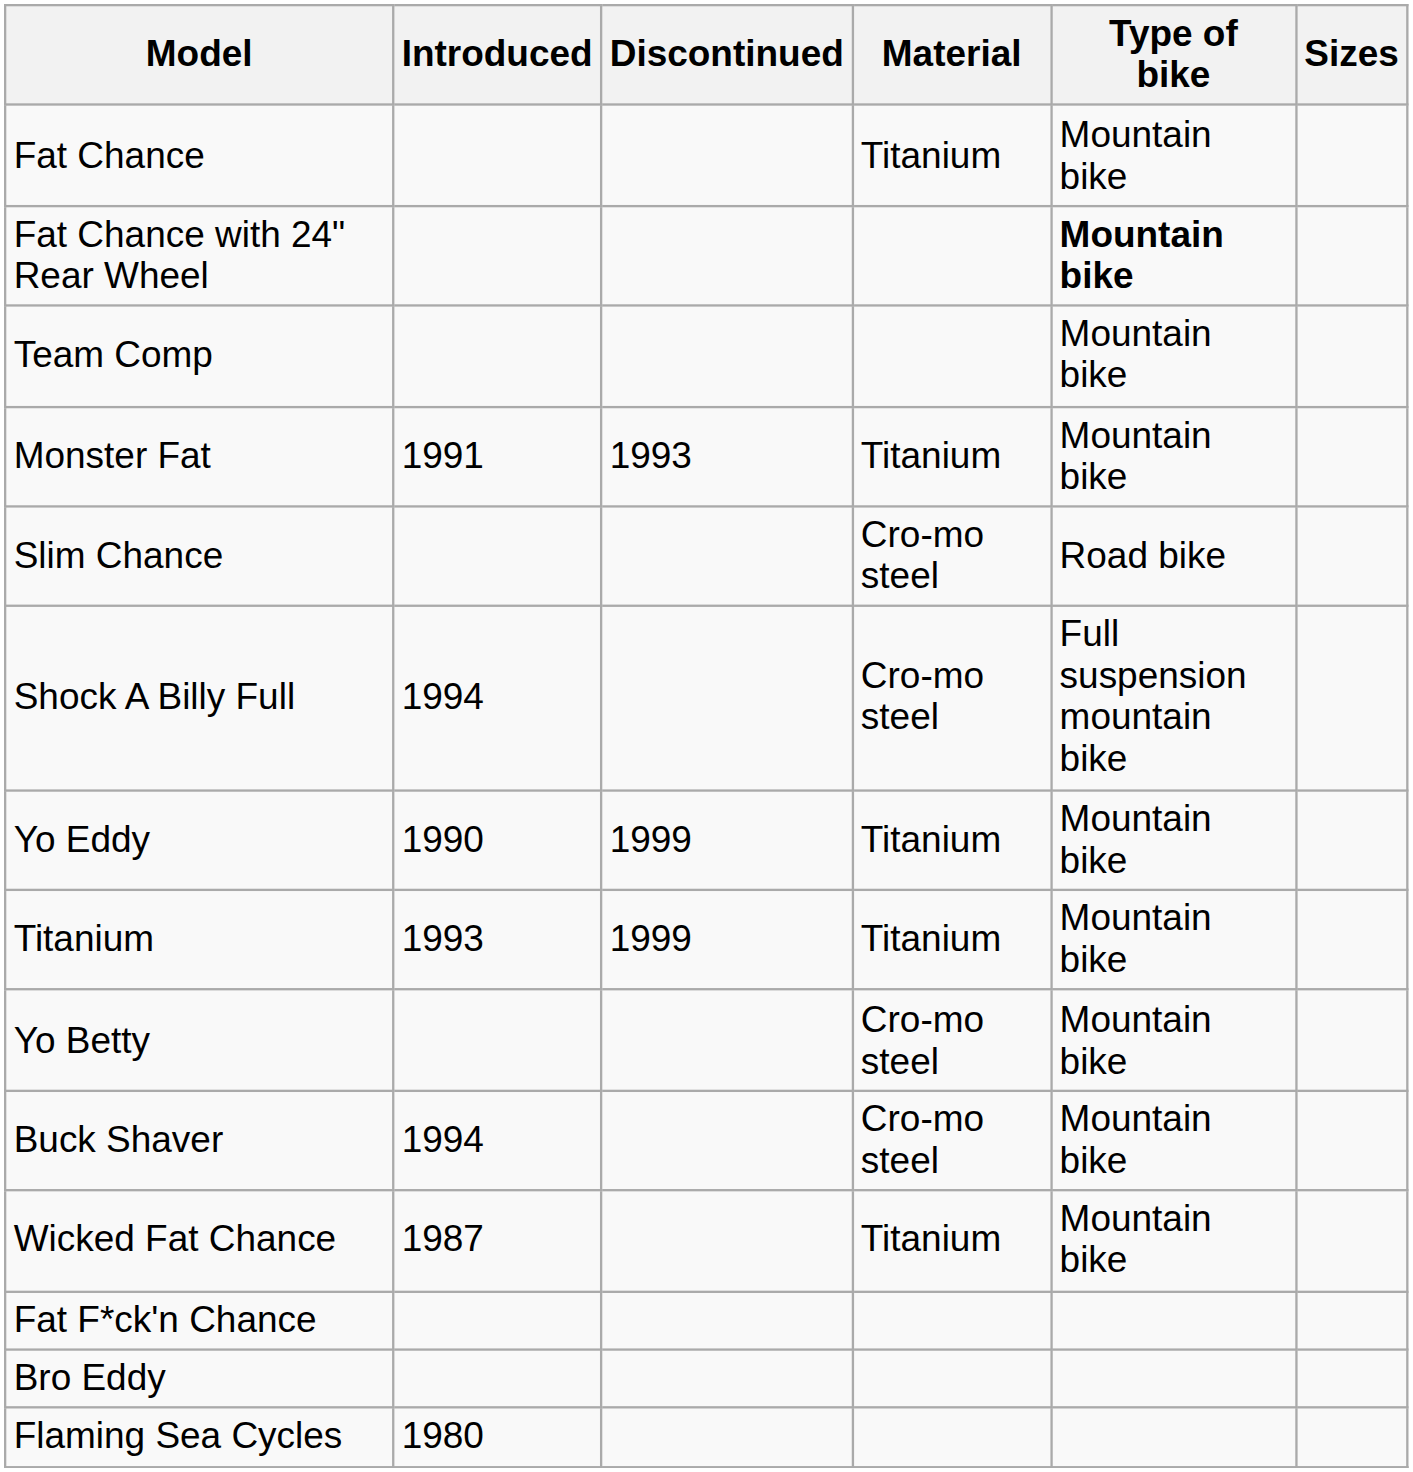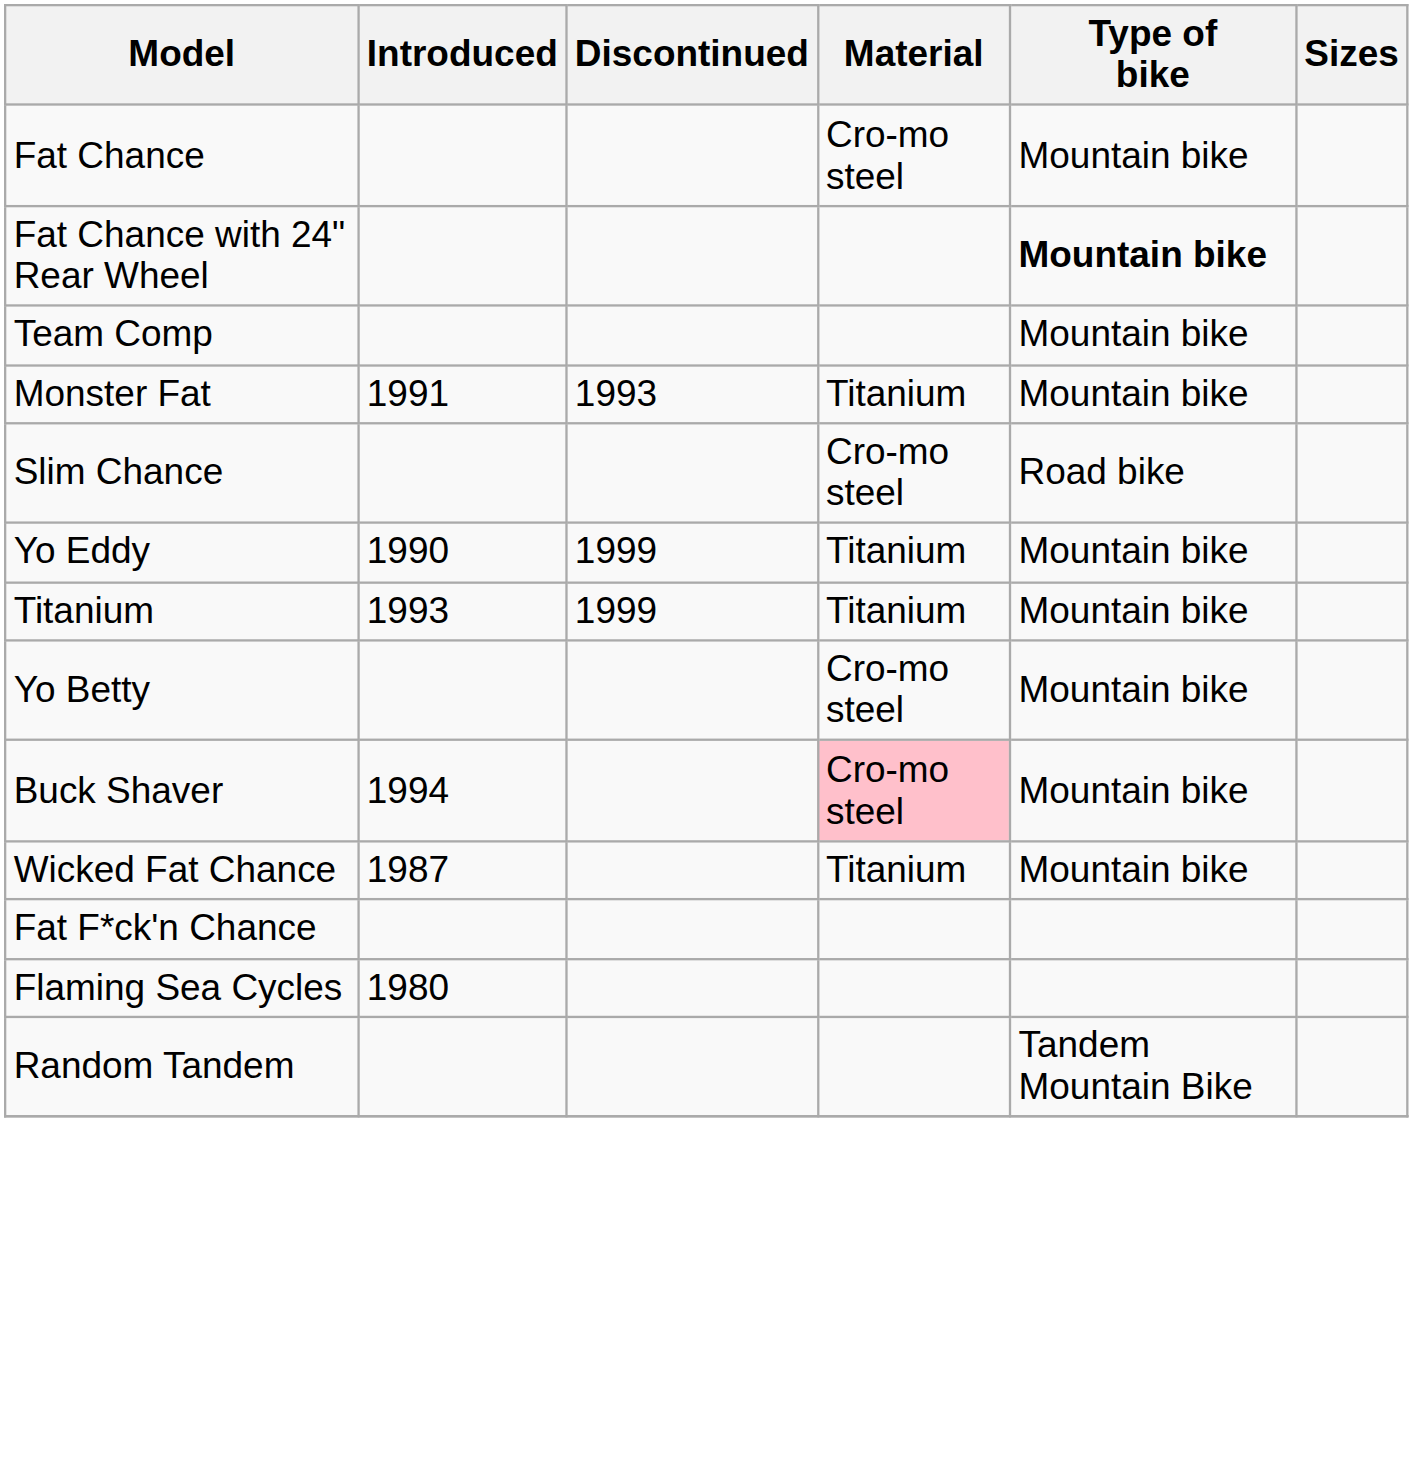 <table class="wikitable sortable">
 <tr>
 <th>Model</th>
 <th>Introduced</th>
 <th>Discontinued</th>
 <th>Material</th>
 <th>Type of<br>bike</th>
 <th>Sizes</th>
 </tr>
 <tr>
 <td>Fat Chance</td>
 <td></td>
 <td></td>
-<td>Titanium</td>
+<td>Cro-mo steel</td>
 <td>Mountain bike</td>
 <td></td>
 </tr>
 <tr>
 <td>Fat Chance with 24" Rear Wheel</td>
 <td></td>
 <td></td>
 <td></td>
 <td><strong>Mountain bike</strong></td>
 <td></td>
 </tr>
 <tr>
 <td>Team Comp </td>
 <td></td>
 <td></td>
 <td></td>
 <td>Mountain bike</td>
 <td></td>
 </tr>
 <tr>
 <td>Monster Fat</td>
 <td>1991</td>
 <td>1993</td>
 <td>Titanium</td>
 <td>Mountain bike</td>
 <td></td>
 </tr>
 <tr>
 <td>Slim Chance</td>
 <td></td>
 <td></td>
 <td>Cro-mo steel</td>
 <td>Road bike</td>
 <td></td>
 </tr>
 <tr>
-<td>Shock A Billy Full</td>
-<td>1994</td>
-<td></td>
-<td>Cro-mo steel</td>
-<td>Full suspension<br>mountain bike</td>
-<td></td>
-</tr>
-<tr>
 <td>Yo Eddy</td>
 <td>1990</td>
 <td>1999</td>
 <td>Titanium</td>
 <td>Mountain bike</td>
 <td></td>
 </tr>
 <tr>
 <td>Titanium</td>
 <td>1993</td>
 <td>1999</td>
 <td>Titanium</td>
 <td>Mountain bike</td>
 <td></td>
 </tr>
 <tr>
 <td>Yo Betty</td>
 <td></td>
 <td></td>
 <td>Cro-mo steel</td>
 <td>Mountain bike</td>
 <td></td>
 </tr>
 <tr>
 <td>Buck Shaver</td>
 <td>1994</td>
 <td></td>
-<td>Cro-mo steel</td>
+<td style="background: pink;">Cro-mo steel</td>
 <td>Mountain bike</td>
 <td></td>
 </tr>
 <tr>
 <td>Wicked Fat Chance</td>
 <td>1987</td>
 <td></td>
 <td>Titanium</td>
 <td>Mountain bike</td>
 <td></td>
 </tr>
 <tr>
 <td>Fat F*ck'n Chance</td>
 <td></td>
 <td></td>
 <td></td>
 <td></td>
 <td></td>
 </tr>
 <tr>
-<td>Bro Eddy</td>
-<td></td>
-<td></td>
-<td></td>
-<td></td>
-<td></td>
-</tr>
-<tr>
 <td>Flaming Sea Cycles</td>
 <td>1980</td>
 <td></td>
 <td></td>
 <td></td>
 <td></td>
 </tr>
 <tr>
+<td>Random Tandem</td>
+<td></td>
+<td></td>
+<td></td>
+<td>Tandem Mountain Bike</td>
+<td></td>
+</tr>
+<tr>
 </tr>
 </table>
